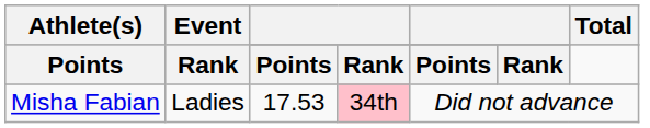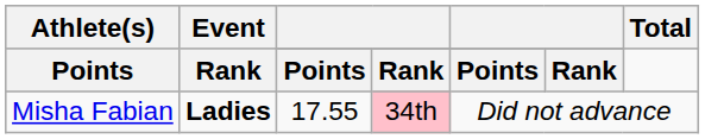 <table class="wikitable" style="font-size:90%">
 <tr>
 <th rowspan="2">Athlete(s)</th>
 <th rowspan="2">Event</th>
 <th colspan="2"></th>
 <th colspan="2"></th>
 <th colspan="2">Total</th>
 </tr>
 <tr>
 </tr>
 <tr>
 <th>Points</th>
 <th>Rank</th>
 <th>Points</th>
 <th>Rank</th>
 <th>Points</th>
 <th>Rank</th>
 </tr>
 <tr align="center">
 <td align="left"><a href='#'>Misha Fabian</a></td>
-<td>Ladies</td>
-<td>17.53</td>
+<td><strong>Ladies</strong></td>
+<td>17.55</td>
 <td style="background: pink;">34th</td>
 <td colspan=4><em>Did not advance</em></td>
 </tr>
 </table>
